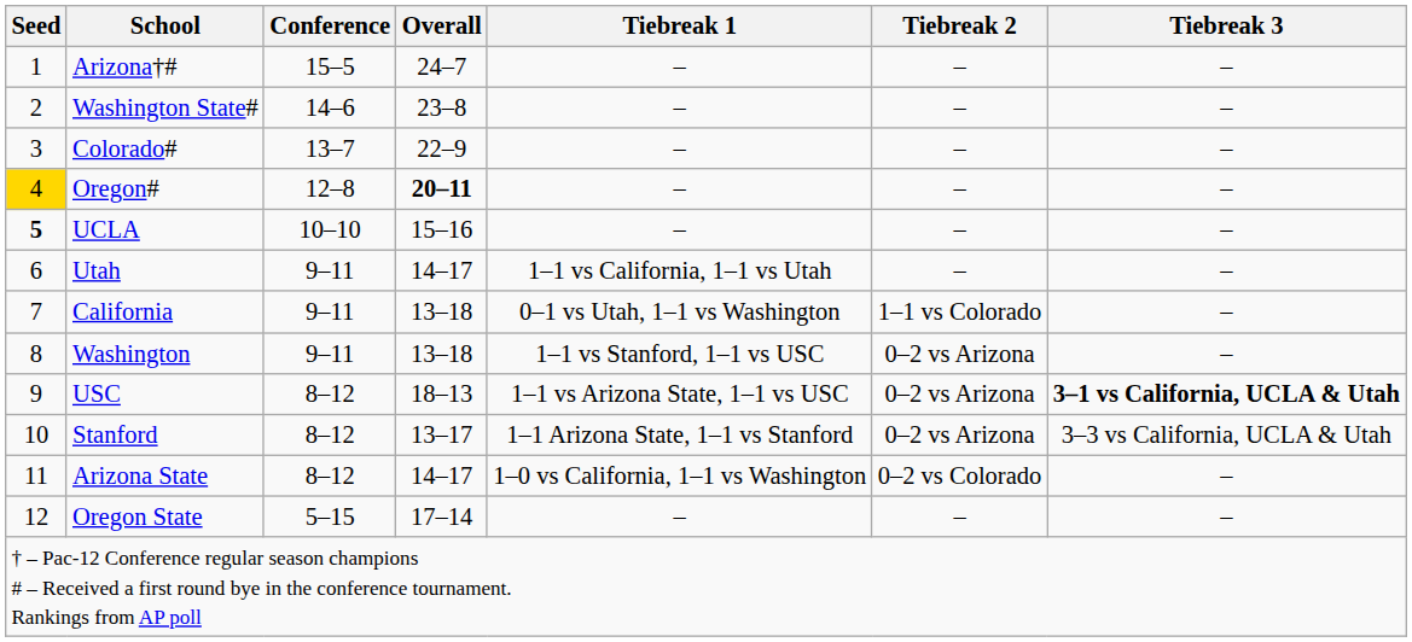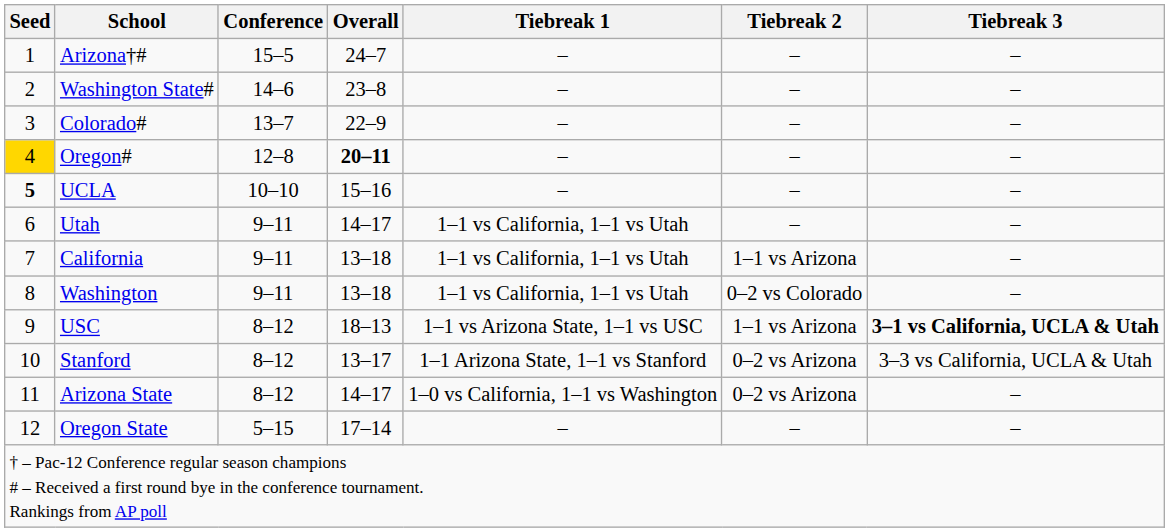 <table class="wikitable" style="white-space:nowrap; font-size:95%; text-align:center">
 <tr>
 <th>Seed</th>
 <th>School</th>
 <th>Conference</th>
 <th>Overall</th>
 <th>Tiebreak 1</th>
 <th>Tiebreak 2</th>
 <th>Tiebreak 3</th>
 </tr>
 <tr>
 <td>1</td>
 <td align=left><a href='#'>Arizona</a>†#</td>
 <td>15–5</td>
 <td>24–7</td>
 <td>–</td>
 <td>–</td>
 <td>–</td>
 </tr>
 <tr>
 <td>2</td>
 <td align=left><a href='#'>Washington State</a>#</td>
 <td>14–6</td>
 <td>23–8</td>
 <td>–</td>
 <td>–</td>
 <td>–</td>
 </tr>
 <tr>
 <td>3</td>
 <td align=left><a href='#'>Colorado</a>#</td>
 <td>13–7</td>
 <td>22–9</td>
 <td>–</td>
 <td>–</td>
 <td>–</td>
 </tr>
 <tr>
 <td style="background: gold;">4</td>
 <td align=left><a href='#'>Oregon</a>#</td>
 <td>12–8</td>
 <td><strong>20–11</strong></td>
 <td>–</td>
 <td>–</td>
 <td>–</td>
 </tr>
 <tr>
 <td><strong>5</strong></td>
 <td align=left><a href='#'>UCLA</a></td>
 <td>10–10</td>
 <td>15–16</td>
 <td>–</td>
 <td>–</td>
 <td>–</td>
 </tr>
 <tr>
 <td>6</td>
 <td align=left><a href='#'>Utah</a></td>
 <td>9–11</td>
 <td>14–17</td>
 <td>1–1 vs California, 1–1 vs Utah</td>
 <td>–</td>
 <td>–</td>
 </tr>
 <tr>
 <td>7</td>
 <td align=left><a href='#'>California</a></td>
 <td>9–11</td>
 <td>13–18</td>
-<td>0–1 vs Utah, 1–1 vs Washington</td>
-<td>1–1 vs Colorado</td>
+<td>1–1 vs California, 1–1 vs Utah</td>
+<td>1–1 vs Arizona</td>
 <td>–</td>
 </tr>
 <tr>
 <td>8</td>
 <td align=left><a href='#'>Washington</a></td>
 <td>9–11</td>
 <td>13–18</td>
-<td>1–1 vs Stanford, 1–1 vs USC</td>
-<td>0–2 vs Arizona</td>
+<td>1–1 vs California, 1–1 vs Utah</td>
+<td>0–2 vs Colorado</td>
 <td>–</td>
 </tr>
 <tr>
 <td>9</td>
 <td align=left><a href='#'>USC</a></td>
 <td>8–12</td>
 <td>18–13</td>
 <td>1–1 vs Arizona State, 1–1 vs USC</td>
-<td>0–2 vs Arizona</td>
+<td>1–1 vs Arizona</td>
 <td><strong>3–1 vs California, UCLA & Utah</strong></td>
 </tr>
 <tr>
 <td>10</td>
 <td align=left><a href='#'>Stanford</a></td>
 <td>8–12</td>
 <td>13–17</td>
 <td>1–1 Arizona State, 1–1 vs Stanford</td>
 <td>0–2 vs Arizona</td>
 <td>3–3 vs California, UCLA & Utah</td>
 </tr>
 <tr>
 <td>11</td>
 <td align=left><a href='#'>Arizona State</a></td>
 <td>8–12</td>
 <td>14–17</td>
 <td>1–0 vs California, 1–1 vs Washington</td>
-<td>0–2 vs Colorado</td>
+<td>0–2 vs Arizona</td>
 <td>–</td>
 </tr>
 <tr>
 <td>12</td>
 <td align=left><a href='#'>Oregon State</a></td>
 <td>5–15</td>
 <td>17–14</td>
 <td>–</td>
 <td>–</td>
 <td>–</td>
 </tr>
 <tr>
 <td colspan="7" align="left"><small>† – Pac-12 Conference regular season champions<br># – Received a first round bye in the conference tournament.<br>Rankings from <a href='#'>AP poll</a><br></small></td>
 </tr>
 </table>
